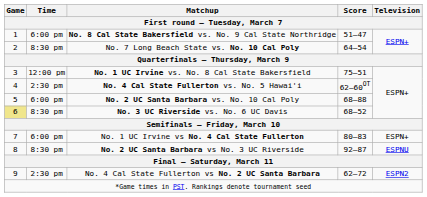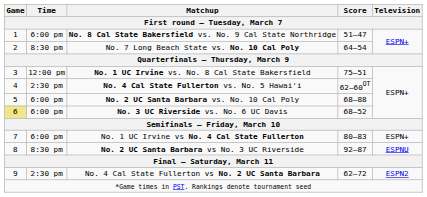 <table class="wikitable" style="font-size: 95%;text-align:center">
 <tr>
 <th>Game</th>
 <th>Time </th>
 <th>Matchup</th>
 <th>Score</th>
 <th>Television</th>
 </tr>
 <tr>
 <th colspan=5>First round – Tuesday, March 7</th>
 </tr>
 <tr>
 <td>1</td>
 <td>6:00 pm</td>
 <td><strong>No. 8 Cal State Bakersfield</strong> vs. No. 9 Cal State Northridge</td>
 <td>51–47</td>
 <td rowspan=2><a href='#'>ESPN+</a></td>
 </tr>
 <tr>
 <td>2</td>
 <td>8:30 pm</td>
 <td>No. 7 Long Beach State vs. <strong>No. 10 Cal Poly</strong></td>
 <td>64–54</td>
 </tr>
 <tr>
 <th colspan=5>Quarterfinals – Thursday, March 9</th>
 </tr>
 <tr>
 <td>3</td>
 <td>12:00 pm</td>
 <td><strong>No. 1 UC Irvine</strong> vs. No. 8 Cal State Bakersfield</td>
 <td>75–51</td>
 <td rowspan=4>ESPN+</td>
 </tr>
 <tr>
 <td>4</td>
 <td>2:30 pm</td>
 <td><strong>No. 4 Cal State Fullerton</strong> vs. No. 5 Hawai'i</td>
 <td>62–60<sup>OT</sup></td>
 </tr>
 <tr>
 <td>5</td>
 <td>6:00 pm</td>
 <td><strong>No. 2 UC Santa Barbara</strong> vs. No. 10 Cal Poly</td>
 <td>68–88</td>
 </tr>
 <tr>
 <td style="background: khaki;">6</td>
-<td>8:30 pm</td>
+<td>6:00 pm</td>
 <td><strong>No. 3 UC Riverside</strong> vs. No. 6 UC Davis</td>
 <td>68–52</td>
 </tr>
 <tr>
 <th colspan=5>Semifinals – Friday, March 10</th>
 </tr>
 <tr>
 <td>7</td>
 <td>6:00 pm</td>
 <td>No. 1 UC Irvine vs <strong>No. 4 Cal State Fullerton</strong></td>
 <td>80–83</td>
 <td>ESPN+</td>
 </tr>
 <tr>
 <td>8</td>
 <td>8:30 pm</td>
 <td><strong>No. 2 UC Santa Barbara</strong> vs No. 3 UC Riverside</td>
 <td>92–87</td>
 <td><a href='#'>ESPNU</a></td>
 </tr>
 <tr>
 <th colspan=5>Final – Saturday, March 11</th>
 </tr>
 <tr>
 <td>9</td>
 <td>2:30 pm</td>
 <td>No. 4 Cal State Fullerton vs <strong>No. 2 UC Santa Barbara</strong></td>
 <td>62–72</td>
 <td><a href='#'>ESPN2</a></td>
 </tr>
 <tr>
 <td colspan=5><small>*Game times in <a href='#'>PST</a>. Rankings denote tournament seed</small></td>
 </tr>
 </table>
